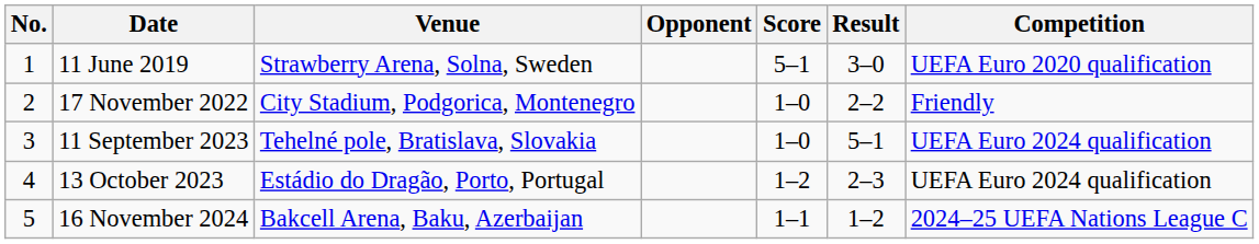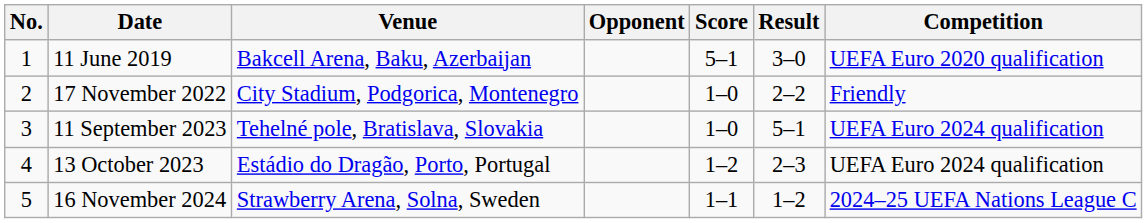 <table class="wikitable sortable">
 <tr>
 <th scope="col">No.</th>
 <th scope="col">Date</th>
 <th scope="col">Venue</th>
 <th scope="col">Opponent</th>
 <th scope="col">Score</th>
 <th scope="col">Result</th>
 <th scope="col">Competition</th>
 </tr>
 <tr>
 <td style="text-align:center">1</td>
 <td>11 June 2019</td>
-<td><a href='#'>Strawberry Arena</a>, <a href='#'>Solna</a>, Sweden</td>
+<td><a href='#'>Bakcell Arena</a>, <a href='#'>Baku</a>, <a href='#'>Azerbaijan</a></td>
 <td></td>
 <td style="text-align:center">5–1</td>
 <td align="center">3–0</td>
 <td><a href='#'>UEFA Euro 2020 qualification</a></td>
 </tr>
 <tr>
 <td style="text-align:center">2</td>
 <td>17 November 2022</td>
 <td><a href='#'>City Stadium</a>, <a href='#'>Podgorica</a>, <a href='#'>Montenegro</a></td>
 <td></td>
 <td style="text-align:center">1–0</td>
 <td style="text-align:center">2–2</td>
 <td><a href='#'>Friendly</a></td>
 </tr>
 <tr>
 <td style="text-align:center">3</td>
 <td>11 September 2023</td>
 <td><a href='#'>Tehelné pole</a>, <a href='#'>Bratislava</a>, <a href='#'>Slovakia</a></td>
 <td></td>
 <td align="center">1–0</td>
 <td style="text-align:center">5–1</td>
 <td><a href='#'>UEFA Euro 2024 qualification</a></td>
 </tr>
 <tr>
 <td style="text-align:center">4</td>
 <td>13 October 2023</td>
 <td><a href='#'>Estádio do Dragão</a>, <a href='#'>Porto</a>, Portugal</td>
 <td></td>
 <td align="center">1–2</td>
 <td align="center">2–3</td>
 <td>UEFA Euro 2024 qualification</td>
 </tr>
 <tr>
 <td style="text-align:center">5</td>
 <td>16 November 2024</td>
-<td><a href='#'>Bakcell Arena</a>, <a href='#'>Baku</a>, <a href='#'>Azerbaijan</a></td>
+<td><a href='#'>Strawberry Arena</a>, <a href='#'>Solna</a>, Sweden</td>
 <td></td>
 <td align="center">1–1</td>
 <td align="center">1–2</td>
 <td><a href='#'>2024–25 UEFA Nations League C</a></td>
 </tr>
 </table>
